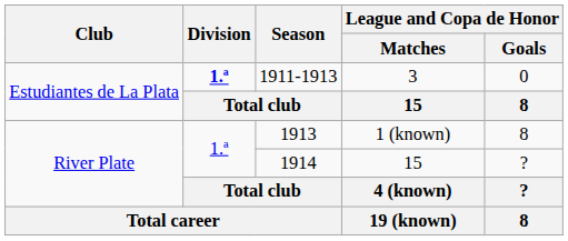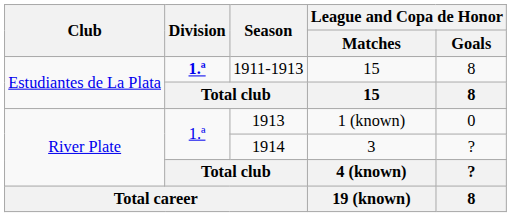 <table class="wikitable center" style="text-align: center">
 <tr>
 <th rowspan="2">Club</th>
 <th rowspan="2">Division</th>
 <th rowspan="2">Season</th>
 <th colspan="2">League and Copa de Honor</th>
 </tr>
 <tr>
 <th>Matches</th>
 <th>Goals</th>
 </tr>
 <tr>
 <td rowspan="2"><a href='#'>Estudiantes de La Plata</a></td>
 <td><strong><a href='#'>1.ª</a></strong></td>
 <td>1911-1913</td>
-<td>3</td>
-<td>0</td>
+<td>15</td>
+<td>8</td>
 </tr>
 <tr>
 <th colspan="2">Total club</th>
 <th>15</th>
 <th>8</th>
 </tr>
 <tr>
 <td rowspan="3"><a href='#'>River Plate</a></td>
 <td rowspan="2"><a href='#'>1.ª</a></td>
 <td>1913</td>
 <td>1 (known)</td>
-<td>8</td>
+<td>0</td>
 </tr>
 <tr>
 <td>1914</td>
-<td>15</td>
+<td>3</td>
 <td>?</td>
 </tr>
 <tr>
 <th colspan="2">Total club</th>
 <th>4 (known)</th>
 <th>?</th>
 </tr>
 <tr>
 <th colspan="3">Total career</th>
 <th>19 (known)</th>
 <th>8</th>
 </tr>
 </table>
